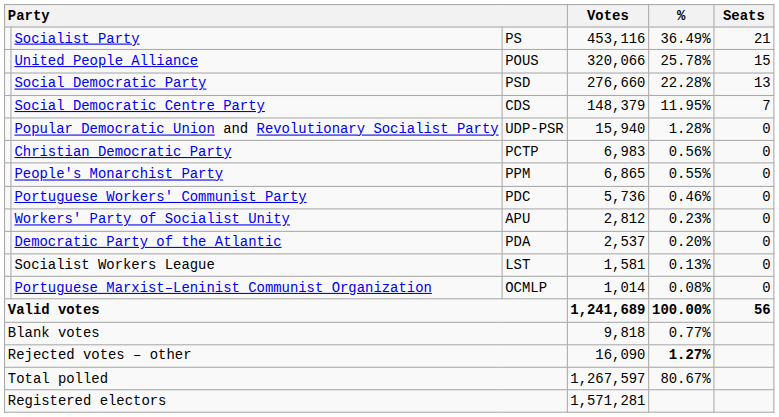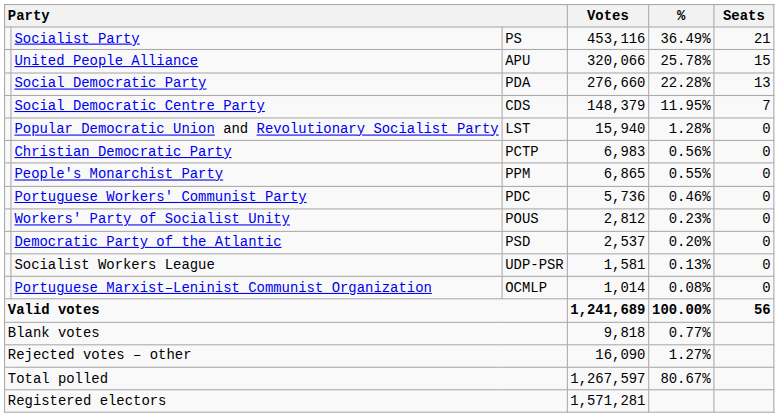 <table class="wikitable" border="1" style="text-align:right;">
 <tr>
 <th style="text-align:left;" colspan=3>Party</th>
 <th align=center width="50">Votes</th>
 <th align=center width="50">%</th>
 <th align=center width="50">Seats</th>
 </tr>
 <tr>
 <td></td>
 <td align=left><a href='#'>Socialist Party</a></td>
 <td align=left>PS</td>
 <td>453,116</td>
 <td>36.49%</td>
 <td>21</td>
 </tr>
 <tr>
 <td></td>
 <td align=left><a href='#'>United People Alliance</a></td>
-<td align=left>POUS</td>
+<td align=left>APU</td>
 <td>320,066</td>
 <td>25.78%</td>
 <td>15</td>
 </tr>
 <tr>
 <td></td>
 <td align=left><a href='#'>Social Democratic Party</a></td>
-<td align=left>PSD</td>
+<td align=left>PDA</td>
 <td>276,660</td>
 <td>22.28%</td>
 <td>13</td>
 </tr>
 <tr>
 <td></td>
 <td align=left style="white-space: nowrap;"><a href='#'>Social Democratic Centre Party</a></td>
 <td align=left>CDS</td>
 <td>148,379</td>
 <td>11.95%</td>
 <td>7</td>
 </tr>
 <tr>
 <td></td>
 <td align=left><a href='#'>Popular Democratic Union</a> and <a href='#'>Revolutionary Socialist Party</a></td>
-<td align=left>UDP-PSR</td>
+<td align=left>LST</td>
 <td>15,940</td>
 <td>1.28%</td>
 <td>0</td>
 </tr>
 <tr>
 <td></td>
 <td align=left style="white-space: nowrap;"><a href='#'>Christian Democratic Party</a></td>
 <td align=left>PCTP</td>
 <td>6,983</td>
 <td>0.56%</td>
 <td>0</td>
 </tr>
 <tr>
 <td></td>
 <td align=left><a href='#'>People's Monarchist Party</a></td>
 <td align=left>PPM</td>
 <td>6,865</td>
 <td>0.55%</td>
 <td>0</td>
 </tr>
 <tr>
 <td></td>
 <td align=left><a href='#'>Portuguese Workers' Communist Party</a></td>
 <td align=left>PDC</td>
 <td>5,736</td>
 <td>0.46%</td>
 <td>0</td>
 </tr>
 <tr>
 <td></td>
 <td align=left><a href='#'>Workers' Party of Socialist Unity</a></td>
-<td align=left>APU</td>
+<td align=left>POUS</td>
 <td>2,812</td>
 <td>0.23%</td>
 <td>0</td>
 </tr>
 <tr>
 <td></td>
 <td align=left><a href='#'>Democratic Party of the Atlantic</a></td>
-<td align=left>PDA</td>
+<td align=left>PSD</td>
 <td>2,537</td>
 <td>0.20%</td>
 <td>0</td>
 </tr>
 <tr>
 <td></td>
 <td align=left>Socialist Workers League</td>
-<td align=left>LST</td>
+<td align=left>UDP-PSR</td>
 <td>1,581</td>
 <td>0.13%</td>
 <td>0</td>
 </tr>
 <tr>
 <td></td>
 <td align=left><a href='#'>Portuguese Marxist–Leninist Communist Organization</a></td>
 <td align=left>OCMLP</td>
 <td>1,014</td>
 <td>0.08%</td>
 <td>0</td>
 </tr>
 <tr style="font-weight:bold">
 <td align=left colspan=3>Valid votes</td>
 <td>1,241,689</td>
 <td>100.00%</td>
 <td>56</td>
 </tr>
 <tr>
 <td align=left colspan=3>Blank votes</td>
 <td>9,818</td>
 <td>0.77%</td>
 <td></td>
 </tr>
 <tr>
 <td align=left colspan=3>Rejected votes – other</td>
 <td>16,090</td>
-<td><strong>1.27%</strong></td>
+<td>1.27%</td>
 <td></td>
 </tr>
 <tr>
 <td align=left colspan=3>Total polled</td>
 <td>1,267,597</td>
 <td>80.67%</td>
 <td></td>
 </tr>
 <tr>
 <td align=left colspan=3>Registered electors</td>
 <td>1,571,281</td>
 <td></td>
 <td></td>
 </tr>
 </table>
